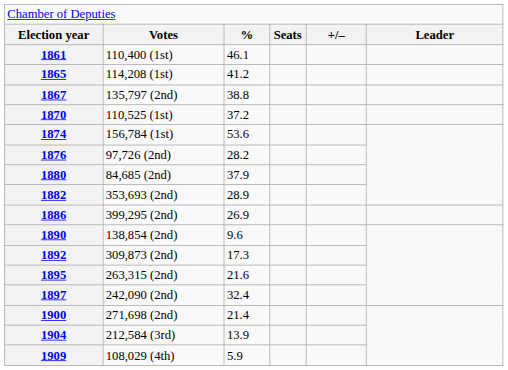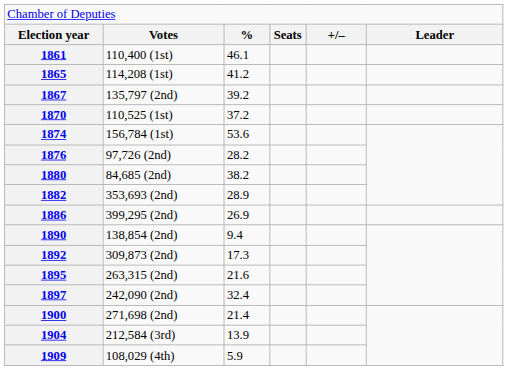 <table class=wikitable style="width:50%; border:1px #AAAAFF solid">
 <tr>
 <td colspan=6><a href='#'>Chamber of Deputies</a></td>
 </tr>
 <tr>
 <th width=13%>Election year</th>
 <th width=16%>Votes</th>
 <th width=6%>%</th>
 <th width=1%>Seats</th>
 <th width=8%>+/–</th>
 <th width=18%>Leader</th>
 </tr>
 <tr>
 <th><a href='#'>1861</a></th>
 <td>110,400 (1st)</td>
 <td>46.1</td>
 <td></td>
 <td></td>
 <td></td>
 </tr>
 <tr>
 <th><a href='#'>1865</a></th>
 <td>114,208 (1st)</td>
 <td>41.2</td>
 <td></td>
 <td></td>
 <td></td>
 </tr>
 <tr>
 <th><a href='#'>1867</a></th>
 <td>135,797 (2nd)</td>
-<td>38.8</td>
+<td>39.2</td>
 <td></td>
 <td></td>
 <td></td>
 </tr>
 <tr>
 <th><a href='#'>1870</a></th>
 <td>110,525 (1st)</td>
 <td>37.2</td>
 <td></td>
 <td></td>
 <td></td>
 </tr>
 <tr>
 <th><a href='#'>1874</a></th>
 <td>156,784  (1st)</td>
 <td>53.6</td>
 <td></td>
 <td></td>
 <td rowspan=4></td>
 </tr>
 <tr>
 <th><a href='#'>1876</a></th>
 <td>97,726 (2nd)</td>
 <td>28.2</td>
 <td></td>
 <td></td>
 </tr>
 <tr>
 <th><a href='#'>1880</a></th>
 <td>84,685 (2nd)</td>
-<td>37.9</td>
+<td>38.2</td>
 <td></td>
 <td></td>
 </tr>
 <tr>
 <th><a href='#'>1882</a></th>
 <td>353,693 (2nd)</td>
 <td>28.9</td>
 <td></td>
 <td></td>
 </tr>
 <tr>
 <th><a href='#'>1886</a></th>
 <td>399,295 (2nd)</td>
 <td>26.9</td>
 <td></td>
 <td></td>
 <td></td>
 </tr>
 <tr>
 <th><a href='#'>1890</a></th>
 <td>138,854 (2nd)</td>
-<td>9.6</td>
+<td>9.4</td>
 <td></td>
 <td></td>
 <td rowspan=4></td>
 </tr>
 <tr>
 <th><a href='#'>1892</a></th>
 <td>309,873 (2nd)</td>
 <td>17.3</td>
 <td></td>
 <td></td>
 </tr>
 <tr>
 <th><a href='#'>1895</a></th>
 <td>263,315 (2nd)</td>
 <td>21.6</td>
 <td></td>
 <td></td>
 </tr>
 <tr>
 <th><a href='#'>1897</a></th>
 <td>242,090 (2nd)</td>
 <td>32.4</td>
 <td></td>
 <td></td>
 </tr>
 <tr>
 <th><a href='#'>1900</a></th>
 <td>271,698 (2nd)</td>
 <td>21.4</td>
 <td></td>
 <td></td>
 <td rowspan=3></td>
 </tr>
 <tr>
 <th><a href='#'>1904</a></th>
 <td>212,584 (3rd)</td>
 <td>13.9</td>
 <td></td>
 <td></td>
 </tr>
 <tr>
 <th><a href='#'>1909</a></th>
 <td>108,029 (4th)</td>
 <td>5.9</td>
 <td></td>
 <td></td>
 </tr>
 </table>
